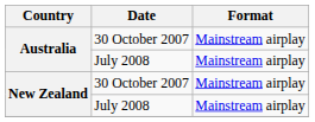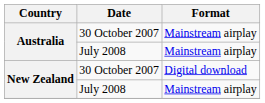 <table class="wikitable plainrowheaders">
 <tr>
 <th scope="col">Country</th>
 <th scope="col">Date</th>
 <th scope="col">Format</th>
 </tr>
 <tr>
 <th rowspan="2">Australia<br></th>
 <td>30 October 2007</td>
 <td><a href='#'>Mainstream</a> airplay</td>
 </tr>
 <tr>
 <td>July 2008</td>
 <td><a href='#'>Mainstream</a> airplay</td>
 </tr>
 <tr>
 <th rowspan="2">New Zealand<br></th>
 <td>30 October 2007</td>
-<td><a href='#'>Mainstream</a> airplay</td>
+<td><a href='#'>Digital download</a></td>
 </tr>
 <tr>
 <td>July 2008</td>
 <td><a href='#'>Mainstream</a> airplay</td>
 </tr>
 <tr>
 </tr>
 </table>
